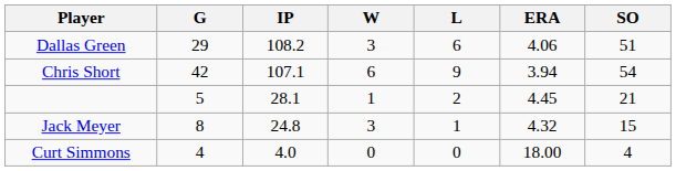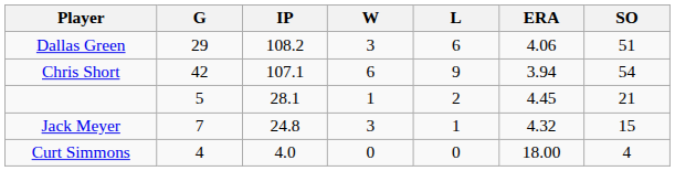 <table class="wikitable sortable">
 <tr>
 <th bgcolor="#DDDDFF" width="16%">Player</th>
 <th bgcolor="#DDDDFF" width="9%">G</th>
 <th bgcolor="#DDDDFF" width="9%">IP</th>
 <th bgcolor="#DDDDFF" width="9%">W</th>
 <th bgcolor="#DDDDFF" width="9%">L</th>
 <th bgcolor="#DDDDFF" width="9%">ERA</th>
 <th bgcolor="#DDDDFF" width="9%">SO</th>
 </tr>
 <tr align="center">
 <td><a href='#'>Dallas Green</a></td>
 <td>29</td>
 <td>108.2</td>
 <td>3</td>
 <td>6</td>
 <td>4.06</td>
 <td>51</td>
 </tr>
 <tr align=center>
 <td><a href='#'>Chris Short</a></td>
 <td>42</td>
 <td>107.1</td>
 <td>6</td>
 <td>9</td>
 <td>3.94</td>
 <td>54</td>
 </tr>
 <tr align=center>
 <td></td>
 <td>5</td>
 <td>28.1</td>
 <td>1</td>
 <td>2</td>
 <td>4.45</td>
 <td>21</td>
 </tr>
 <tr align="center">
 <td><a href='#'>Jack Meyer</a></td>
-<td>8</td>
+<td>7</td>
 <td>24.8</td>
 <td>3</td>
 <td>1</td>
 <td>4.32</td>
 <td>15</td>
 </tr>
 <tr align=center>
 <td><a href='#'>Curt Simmons</a></td>
 <td>4</td>
 <td>4.0</td>
 <td>0</td>
 <td>0</td>
 <td>18.00</td>
 <td>4</td>
 </tr>
 </table>
